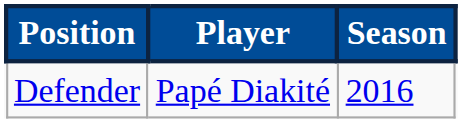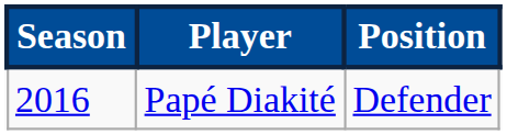 <table class="wikitable">
 <tr>
+<th style="background:#004c97; color:#FFFFFF; border: 2px solid #0d2340;" scope="col">Season</th>
+<th style="background:#004c97; color:#FFFFFF; border: 2px solid #0d2340;" scope="col">Player</th>
 <th style="background:#004c97; color:#FFFFFF; border: 2px solid #0d2340;" scope="col">Position</th>
-<th style="background:#004c97; color:#FFFFFF; border: 2px solid #0d2340;" scope="col">Player</th>
-<th style="background:#004c97; color:#FFFFFF; border: 2px solid #0d2340;" scope="col">Season</th>
 </tr>
 <tr>
+<td><a href='#'>2016</a></td>
+<td> <a href='#'>Papé Diakité</a></td>
 <td><a href='#'>Defender</a></td>
-<td> <a href='#'>Papé Diakité</a></td>
-<td><a href='#'>2016</a></td>
 </tr>
 </table>
